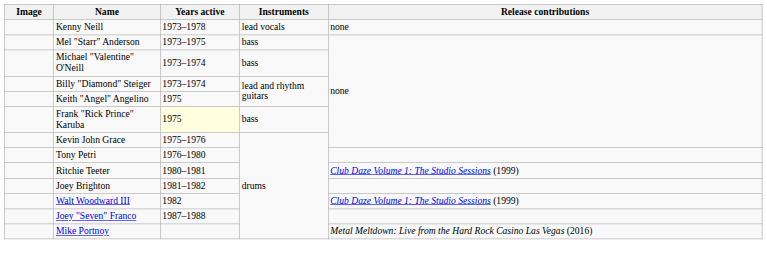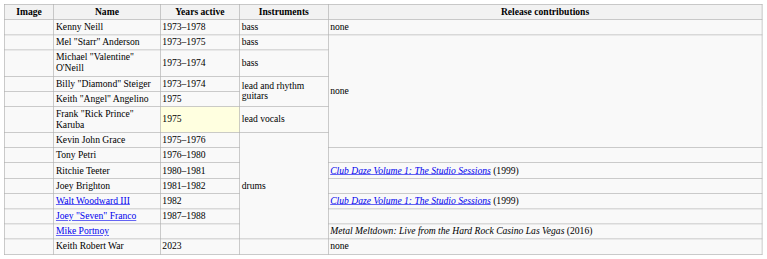 <table class="wikitable" border="1" width=100%>
 <tr>
 <th width="75">Image</th>
 <th width="170">Name</th>
 <th width="125">Years active</th>
 <th width="140">Instruments</th>
 <th>Release contributions</th>
 </tr>
 <tr>
 <td></td>
 <td>Kenny Neill</td>
 <td>1973–1978</td>
-<td>lead vocals</td>
+<td>bass</td>
 <td>none</td>
 </tr>
 <tr>
 <td></td>
 <td>Mel "Starr" Anderson</td>
 <td>1973–1975</td>
 <td>bass</td>
 <td rowspan="6">none</td>
 </tr>
 <tr>
 <td></td>
 <td>Michael "Valentine" O'Neill</td>
 <td>1973–1974</td>
 <td>bass</td>
 </tr>
 <tr>
 <td></td>
 <td>Billy "Diamond" Steiger</td>
 <td>1973–1974 </td>
 <td rowspan="2">lead and rhythm guitars</td>
 </tr>
 <tr>
 <td></td>
 <td>Keith "Angel" Angelino</td>
 <td>1975 </td>
 </tr>
 <tr>
 <td></td>
 <td>Frank "Rick Prince" Karuba</td>
 <td style="background: lightyellow;">1975</td>
-<td>bass</td>
+<td>lead vocals</td>
 </tr>
 <tr>
 <td></td>
 <td>Kevin John Grace</td>
 <td>1975–1976</td>
 <td rowspan="7">drums</td>
 </tr>
 <tr>
 <td></td>
 <td>Tony Petri</td>
 <td>1976–1980 </td>
 <td></td>
 </tr>
 <tr>
 <td></td>
 <td>Ritchie Teeter</td>
 <td>1980–1981 </td>
 <td><em><a href='#'>Club Daze Volume 1: The Studio Sessions</a></em> (1999)</td>
 </tr>
 <tr>
 <td></td>
 <td>Joey Brighton</td>
 <td>1981–1982 </td>
 <td></td>
 </tr>
 <tr>
 <td></td>
 <td><a href='#'>Walt Woodward III</a></td>
 <td>1982 </td>
 <td><em><a href='#'>Club Daze Volume 1: The Studio Sessions</a></em> (1999)</td>
 </tr>
 <tr>
 <td></td>
 <td><a href='#'>Joey "Seven" Franco</a></td>
 <td>1987–1988</td>
 <td></td>
 </tr>
 <tr>
 <td></td>
 <td><a href='#'>Mike Portnoy</a></td>
 <td></td>
 <td><em>Metal Meltdown: Live from the Hard Rock Casino Las Vegas</em> (2016)</td>
 </tr>
+<tr>
+<td></td>
+<td>Keith Robert War</td>
+<td>2023</td>
+<td></td>
+<td>none</td>
+</tr>
 </table>
